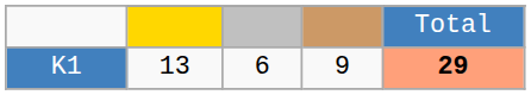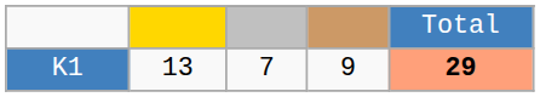 <table class="wikitable"  style="font-size:95%; text-align:center; border:gray solid 1px; width:40%;">
 <tr>
 <td rowspan="2" style="width:3%;"></td>
 </tr>
 <tr>
 <td style="width:2%;" bgcolor=gold></td>
 <td style="width:2%;" bgcolor=silver></td>
 <td style="width:2%;" bgcolor=cc9966></td>
 <td style="width:2%; background-color:#4180be; color:white;">Total</td>
 </tr>
 <tr>
 <td style="background-color:#4180be; color:white;">K1</td>
 <td>13</td>
-<td>6</td>
+<td>7</td>
 <td>9</td>
 <td style="background: lightsalmon;"><strong>29</strong></td>
 </tr>
 </table>
